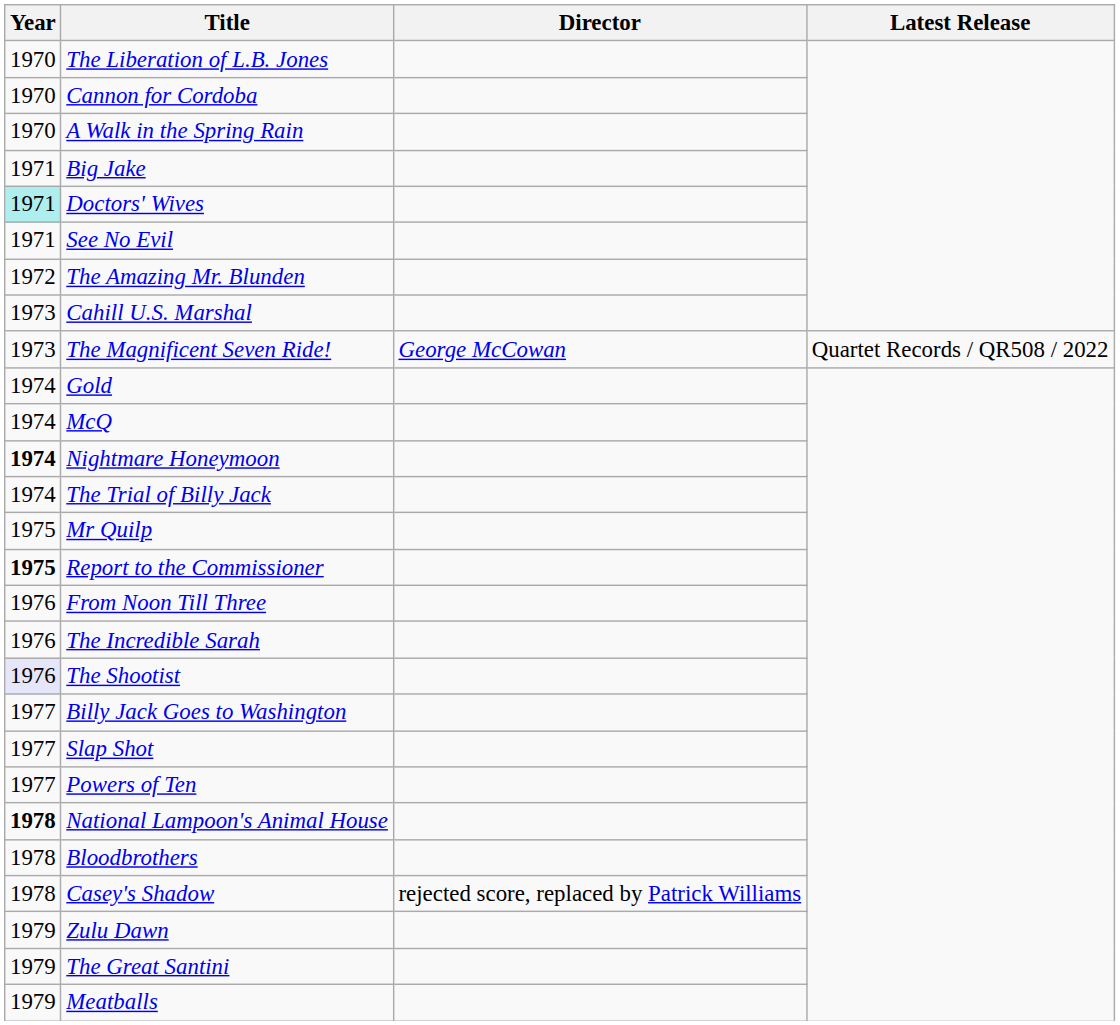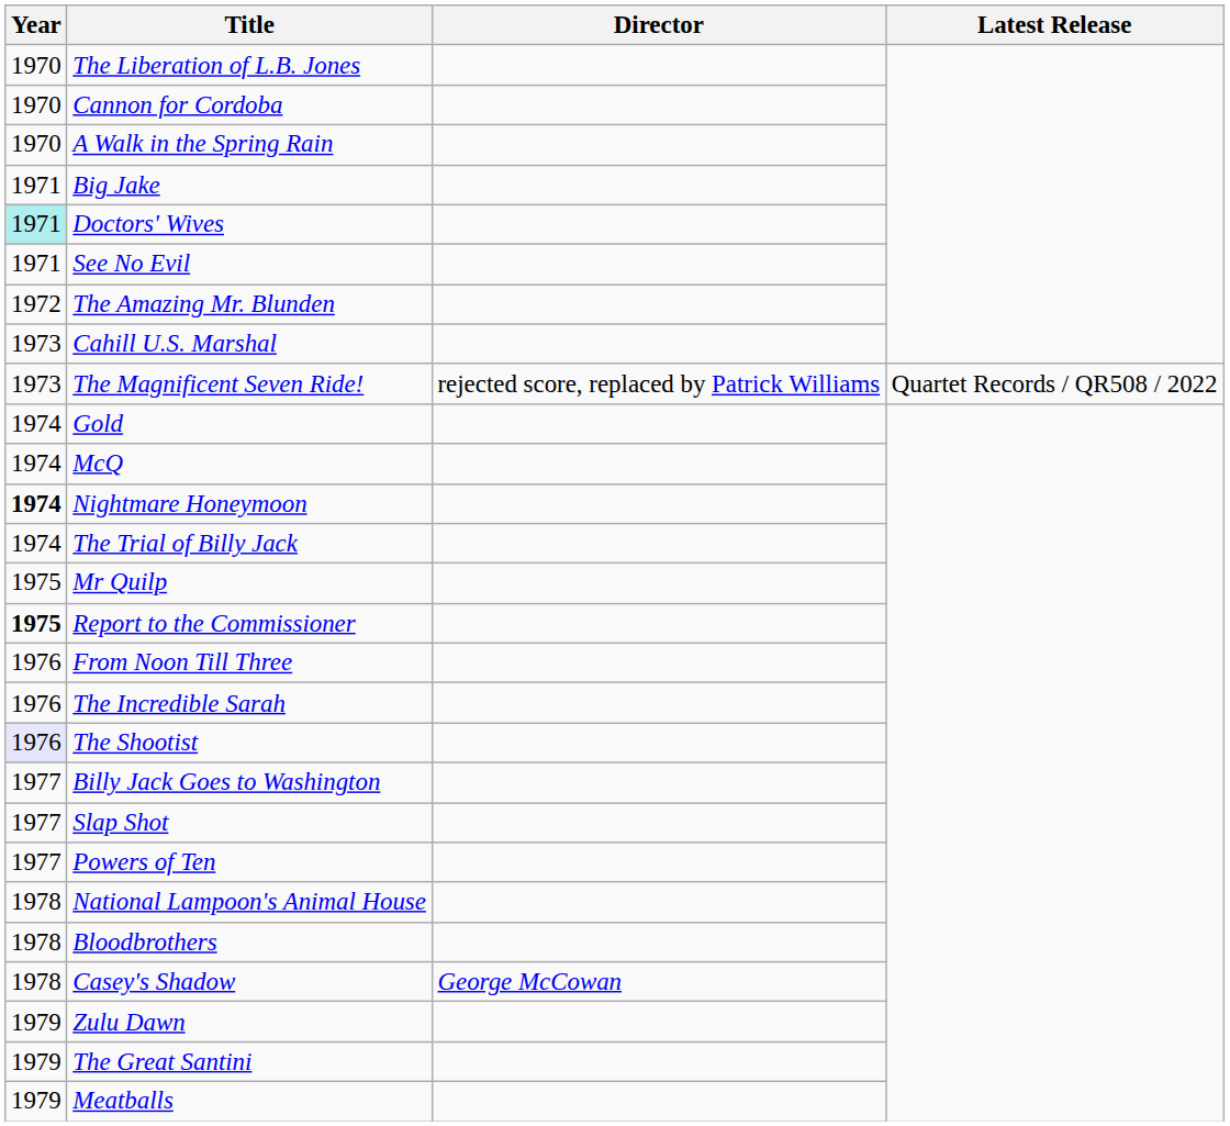 <table class="wikitable unsortable">
 <tr>
 <th>Year</th>
 <th>Title</th>
 <th>Director</th>
 <th>Latest Release</th>
 </tr>
 <tr>
 <td>1970</td>
 <td><em><a href='#'>The Liberation of L.B. Jones</a></em></td>
 <td></td>
 </tr>
 <tr>
 <td>1970</td>
 <td><em><a href='#'>Cannon for Cordoba</a></em></td>
 <td></td>
 </tr>
 <tr>
 <td>1970</td>
 <td><em><a href='#'>A Walk in the Spring Rain</a></em></td>
 <td></td>
 </tr>
 <tr>
 <td>1971</td>
 <td><em><a href='#'>Big Jake</a></em></td>
 <td></td>
 </tr>
 <tr>
 <td style="background: paleturquoise;">1971</td>
 <td><em><a href='#'>Doctors' Wives</a></em></td>
 <td></td>
 </tr>
 <tr>
 <td>1971</td>
 <td><em><a href='#'>See No Evil</a></em></td>
 <td></td>
 </tr>
 <tr>
 <td>1972</td>
 <td><em><a href='#'>The Amazing Mr. Blunden</a></em></td>
 <td></td>
 </tr>
 <tr>
 <td>1973</td>
 <td><em><a href='#'>Cahill U.S. Marshal</a></em></td>
 <td></td>
 </tr>
 <tr>
 <td>1973</td>
 <td><em><a href='#'>The Magnificent Seven Ride!</a></em></td>
-<td><em><a href='#'>George McCowan</a></em></td>
+<td>rejected score, replaced by <a href='#'>Patrick Williams</a></td>
 <td>Quartet Records / QR508 / 2022</td>
 </tr>
 <tr>
 <td>1974</td>
 <td><em><a href='#'>Gold</a></em></td>
 <td></td>
 </tr>
 <tr>
 <td>1974</td>
 <td><em><a href='#'>McQ</a></em></td>
 <td></td>
 </tr>
 <tr>
 <td><strong>1974</strong></td>
 <td><em><a href='#'>Nightmare Honeymoon</a></em></td>
 <td></td>
 </tr>
 <tr>
 <td>1974</td>
 <td><em><a href='#'>The Trial of Billy Jack</a></em></td>
 <td></td>
 </tr>
 <tr>
 <td>1975</td>
 <td><em><a href='#'>Mr Quilp</a></em></td>
 <td></td>
 </tr>
 <tr>
 <td><strong>1975</strong></td>
 <td><em><a href='#'>Report to the Commissioner</a></em></td>
 <td></td>
 </tr>
 <tr>
 <td>1976</td>
 <td><em><a href='#'>From Noon Till Three</a></em></td>
 <td></td>
 </tr>
 <tr>
 <td>1976</td>
 <td><em><a href='#'>The Incredible Sarah</a></em></td>
 <td></td>
 </tr>
 <tr>
 <td style="background: lavender;">1976</td>
 <td><em><a href='#'>The Shootist</a></em></td>
 <td></td>
 </tr>
 <tr>
 <td>1977</td>
 <td><em><a href='#'>Billy Jack Goes to Washington</a></em></td>
 <td></td>
 </tr>
 <tr>
 <td>1977</td>
 <td><em><a href='#'>Slap Shot</a></em></td>
 <td></td>
 </tr>
 <tr>
 <td>1977</td>
 <td><em><a href='#'>Powers of Ten</a></em></td>
 <td></td>
 </tr>
 <tr>
-<td><strong>1978</strong></td>
+<td>1978</td>
 <td><em><a href='#'>National Lampoon's Animal House</a></em></td>
 <td></td>
 </tr>
 <tr>
 <td>1978</td>
 <td><em><a href='#'>Bloodbrothers</a></em></td>
 <td></td>
 </tr>
 <tr>
 <td>1978</td>
 <td><em><a href='#'>Casey's Shadow</a></em></td>
-<td>rejected score, replaced by <a href='#'>Patrick Williams</a></td>
+<td><em><a href='#'>George McCowan</a></em></td>
 </tr>
 <tr>
 <td>1979</td>
 <td><em><a href='#'>Zulu Dawn</a></em></td>
 <td></td>
 </tr>
 <tr>
 <td>1979</td>
 <td><em><a href='#'>The Great Santini</a></em></td>
 <td></td>
 </tr>
 <tr>
 <td>1979</td>
 <td><em><a href='#'>Meatballs</a></em></td>
 <td></td>
 </tr>
 <tr>
 </tr>
 </table>
